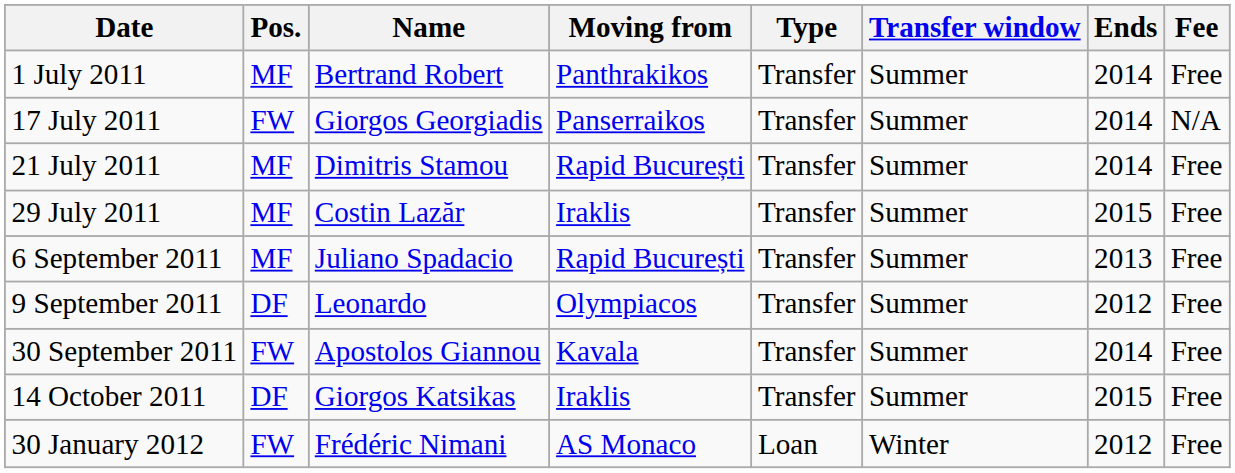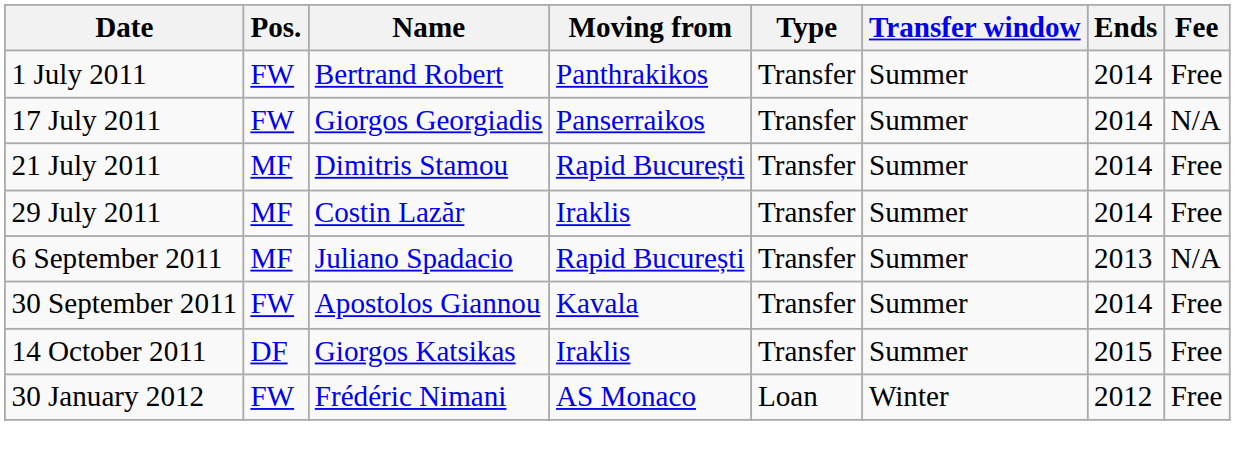 <table class="wikitable">
 <tr>
 <th>Date</th>
 <th>Pos.</th>
 <th>Name</th>
 <th>Moving from</th>
 <th>Type</th>
 <th><a href='#'>Transfer window</a></th>
 <th>Ends</th>
 <th>Fee</th>
 </tr>
 <tr>
 <td>1 July 2011</td>
-<td><a href='#'>MF</a></td>
+<td><a href='#'>FW</a></td>
 <td> <a href='#'>Bertrand Robert</a></td>
 <td><a href='#'>Panthrakikos</a></td>
 <td>Transfer</td>
 <td>Summer</td>
 <td>2014</td>
 <td>Free</td>
 </tr>
 <tr>
 <td>17 July 2011</td>
 <td><a href='#'>FW</a></td>
 <td> <a href='#'>Giorgos Georgiadis</a></td>
 <td><a href='#'>Panserraikos</a></td>
 <td>Transfer</td>
 <td>Summer</td>
 <td>2014</td>
 <td>N/A</td>
 </tr>
 <tr>
 <td>21 July 2011</td>
 <td><a href='#'>MF</a></td>
 <td> <a href='#'>Dimitris Stamou</a></td>
 <td><a href='#'>Rapid București</a></td>
 <td>Transfer</td>
 <td>Summer</td>
 <td>2014</td>
 <td>Free</td>
 </tr>
 <tr>
 <td>29 July 2011</td>
 <td><a href='#'>MF</a></td>
 <td> <a href='#'>Costin Lazăr</a></td>
 <td><a href='#'>Iraklis</a></td>
 <td>Transfer</td>
 <td>Summer</td>
-<td>2015</td>
+<td>2014</td>
 <td>Free</td>
 </tr>
 <tr>
 <td>6 September 2011</td>
 <td><a href='#'>MF</a></td>
 <td> <a href='#'>Juliano Spadacio</a></td>
 <td><a href='#'>Rapid București</a></td>
 <td>Transfer</td>
 <td>Summer</td>
 <td>2013</td>
-<td>Free</td>
-</tr>
-<tr>
-<td>9 September 2011</td>
-<td><a href='#'>DF</a></td>
-<td> <a href='#'>Leonardo</a></td>
-<td><a href='#'>Olympiacos</a></td>
-<td>Transfer</td>
-<td>Summer</td>
-<td>2012</td>
-<td>Free</td>
+<td>N/A</td>
 </tr>
 <tr>
 <td>30 September 2011</td>
 <td><a href='#'>FW</a></td>
 <td> <a href='#'>Apostolos Giannou</a></td>
 <td><a href='#'>Kavala</a></td>
 <td>Transfer</td>
 <td>Summer</td>
 <td>2014</td>
 <td>Free</td>
 </tr>
 <tr>
 <td>14 October 2011</td>
 <td><a href='#'>DF</a></td>
 <td> <a href='#'>Giorgos Katsikas</a></td>
 <td><a href='#'>Iraklis</a></td>
 <td>Transfer</td>
 <td>Summer</td>
 <td>2015</td>
 <td>Free</td>
 </tr>
 <tr>
 <td>30 January 2012</td>
 <td><a href='#'>FW</a></td>
 <td> <a href='#'>Frédéric Nimani</a></td>
 <td><a href='#'>AS Monaco</a></td>
 <td>Loan</td>
 <td>Winter</td>
 <td>2012</td>
 <td>Free</td>
 </tr>
 </table>
